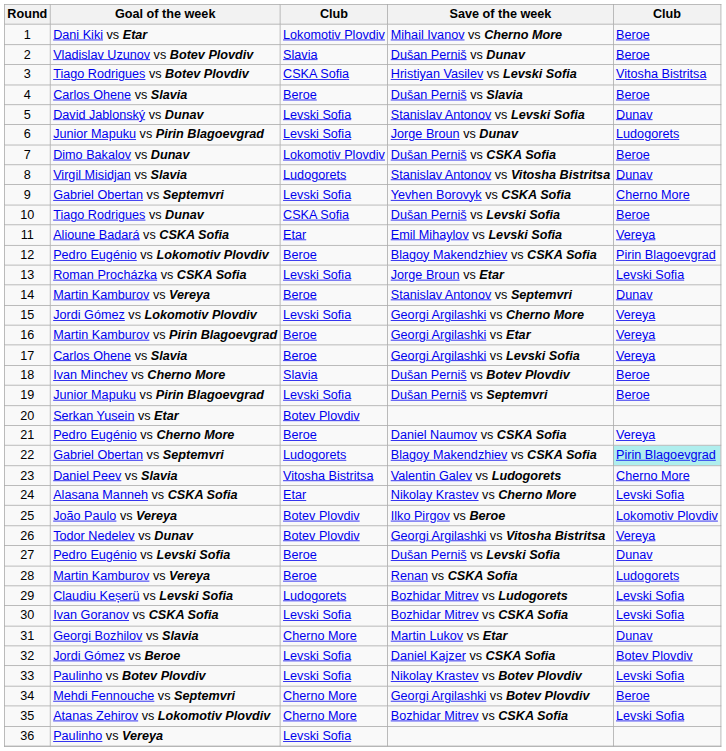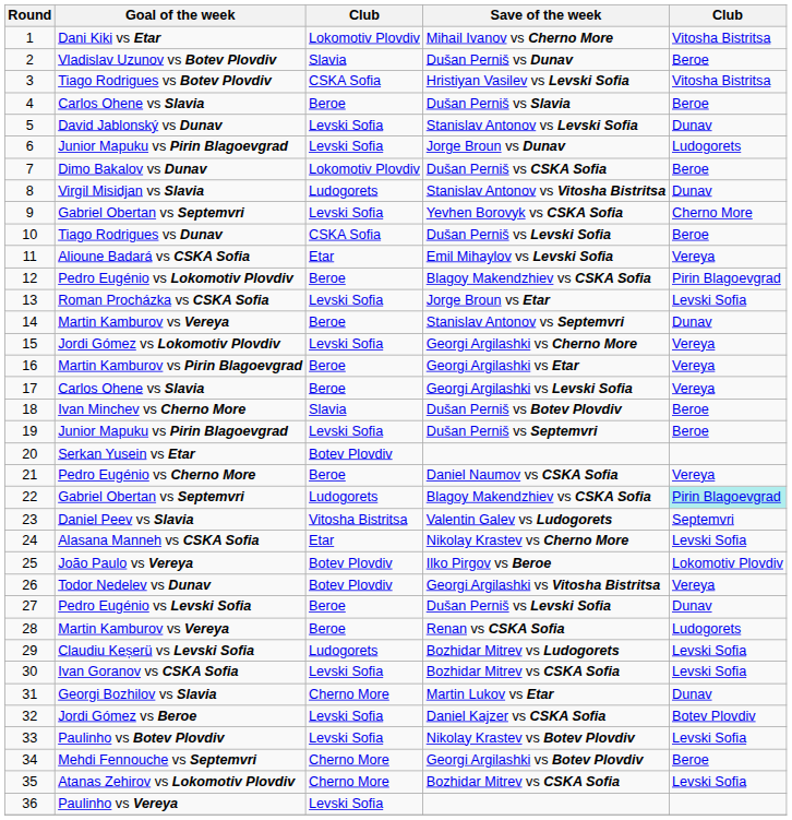 <table class="wikitable" style="text-align:center">
 <tr>
 <th>Round</th>
 <th>Goal of the week</th>
 <th>Club</th>
 <th>Save of the week</th>
 <th>Club</th>
 </tr>
 <tr>
 <td>1</td>
 <td align="left"> <a href='#'>Dani Kiki</a> vs <strong><em>Etar</em></strong> </td>
 <td align="left"><a href='#'>Lokomotiv Plovdiv</a></td>
 <td align="left"> <a href='#'>Mihail Ivanov</a> vs <strong><em>Cherno More</em></strong> </td>
-<td align="left"><a href='#'>Beroe</a></td>
+<td align="left"><a href='#'>Vitosha Bistritsa</a></td>
 </tr>
 <tr>
 <td>2</td>
 <td align="left"> <a href='#'>Vladislav Uzunov</a> vs <strong><em>Botev Plovdiv</em></strong> </td>
 <td align="left"><a href='#'>Slavia</a></td>
 <td align="left"> <a href='#'>Dušan Perniš</a> vs <strong><em>Dunav</em></strong> </td>
 <td align="left"><a href='#'>Beroe</a></td>
 </tr>
 <tr>
 <td>3</td>
 <td align="left"> <a href='#'>Tiago Rodrigues</a> vs <strong><em>Botev Plovdiv</em></strong> </td>
 <td align="left"><a href='#'>CSKA Sofia</a></td>
 <td align="left"> <a href='#'>Hristiyan Vasilev</a> vs <strong><em>Levski Sofia</em></strong> </td>
 <td align="left"><a href='#'>Vitosha Bistritsa</a></td>
 </tr>
 <tr>
 <td>4</td>
 <td align="left"> <a href='#'>Carlos Ohene</a> vs <strong><em>Slavia</em></strong> </td>
 <td align="left"><a href='#'>Beroe</a></td>
 <td align="left"> <a href='#'>Dušan Perniš</a> vs <strong><em>Slavia</em></strong> </td>
 <td align="left"><a href='#'>Beroe</a></td>
 </tr>
 <tr>
 <td>5</td>
 <td align="left"> <a href='#'>David Jablonský</a> vs <strong><em>Dunav</em></strong> </td>
 <td align="left"><a href='#'>Levski Sofia</a></td>
 <td align="left"> <a href='#'>Stanislav Antonov</a> vs <strong><em>Levski Sofia</em></strong> </td>
 <td align="left"><a href='#'>Dunav</a></td>
 </tr>
 <tr>
 <td>6</td>
 <td align="left"> <a href='#'>Junior Mapuku</a> vs <strong><em>Pirin Blagoevgrad</em></strong> </td>
 <td align="left"><a href='#'>Levski Sofia</a></td>
 <td align="left"> <a href='#'>Jorge Broun</a> vs <strong><em>Dunav</em></strong> </td>
 <td align="left"><a href='#'>Ludogorets</a></td>
 </tr>
 <tr>
 <td>7</td>
 <td align="left"> <a href='#'>Dimo Bakalov</a> vs <strong><em>Dunav</em></strong> </td>
 <td align="left"><a href='#'>Lokomotiv Plovdiv</a></td>
 <td align="left"> <a href='#'>Dušan Perniš</a> vs <strong><em>CSKA Sofia</em></strong> </td>
 <td align="left"><a href='#'>Beroe</a></td>
 </tr>
 <tr>
 <td>8</td>
 <td align="left"> <a href='#'>Virgil Misidjan</a> vs <strong><em>Slavia</em></strong> </td>
 <td align="left"><a href='#'>Ludogorets</a></td>
 <td align="left"> <a href='#'>Stanislav Antonov</a> vs <strong><em>Vitosha Bistritsa</em></strong> </td>
 <td align="left"><a href='#'>Dunav</a></td>
 </tr>
 <tr>
 <td>9</td>
 <td align="left"> <a href='#'>Gabriel Obertan</a> vs <strong><em>Septemvri</em></strong> </td>
 <td align="left"><a href='#'>Levski Sofia</a></td>
 <td align="left"> <a href='#'>Yevhen Borovyk</a> vs <strong><em>CSKA Sofia</em></strong> </td>
 <td align="left"><a href='#'>Cherno More</a></td>
 </tr>
 <tr>
 <td>10</td>
 <td align="left"> <a href='#'>Tiago Rodrigues</a> vs <strong><em>Dunav</em></strong> </td>
 <td align="left"><a href='#'>CSKA Sofia</a></td>
 <td align="left"> <a href='#'>Dušan Perniš</a> vs <strong><em>Levski Sofia</em></strong> </td>
 <td align="left"><a href='#'>Beroe</a></td>
 </tr>
 <tr>
 <td>11</td>
 <td align="left"> <a href='#'>Alioune Badará</a> vs <strong><em>CSKA Sofia</em></strong> </td>
 <td align="left"><a href='#'>Etar</a></td>
 <td align="left"> <a href='#'>Emil Mihaylov</a> vs <strong><em>Levski Sofia</em></strong> </td>
 <td align="left"><a href='#'>Vereya</a></td>
 </tr>
 <tr>
 <td>12</td>
 <td align="left"> <a href='#'>Pedro Eugénio</a> vs <strong><em>Lokomotiv Plovdiv</em></strong> </td>
 <td align="left"><a href='#'>Beroe</a></td>
 <td align="left"> <a href='#'>Blagoy Makendzhiev</a> vs <strong><em>CSKA Sofia</em></strong> </td>
 <td align="left"><a href='#'>Pirin Blagoevgrad</a></td>
 </tr>
 <tr>
 <td>13</td>
 <td align="left"> <a href='#'>Roman Procházka</a> vs <strong><em>CSKA Sofia</em></strong> </td>
 <td align="left"><a href='#'>Levski Sofia</a></td>
 <td align="left"> <a href='#'>Jorge Broun</a> vs <strong><em>Etar</em></strong> </td>
 <td align="left"><a href='#'>Levski Sofia</a></td>
 </tr>
 <tr>
 <td>14</td>
 <td align="left"> <a href='#'>Martin Kamburov</a> vs <strong><em>Vereya</em></strong> </td>
 <td align="left"><a href='#'>Beroe</a></td>
 <td align="left"> <a href='#'>Stanislav Antonov</a> vs <strong><em>Septemvri</em></strong> </td>
 <td align="left"><a href='#'>Dunav</a></td>
 </tr>
 <tr>
 <td>15</td>
 <td align="left"> <a href='#'>Jordi Gómez</a> vs <strong><em>Lokomotiv Plovdiv</em></strong> </td>
 <td align="left"><a href='#'>Levski Sofia</a></td>
 <td align="left"> <a href='#'>Georgi Argilashki</a> vs <strong><em>Cherno More</em></strong> </td>
 <td align="left"><a href='#'>Vereya</a></td>
 </tr>
 <tr>
 <td>16</td>
 <td align="left"> <a href='#'>Martin Kamburov</a> vs <strong><em>Pirin Blagoevgrad</em></strong> </td>
 <td align="left"><a href='#'>Beroe</a></td>
 <td align="left"> <a href='#'>Georgi Argilashki</a> vs <strong><em>Etar</em></strong> </td>
 <td align="left"><a href='#'>Vereya</a></td>
 </tr>
 <tr>
 <td>17</td>
 <td align="left"> <a href='#'>Carlos Ohene</a> vs <strong><em>Slavia</em></strong> </td>
 <td align="left"><a href='#'>Beroe</a></td>
 <td align="left"> <a href='#'>Georgi Argilashki</a> vs <strong><em>Levski Sofia</em></strong> </td>
 <td align="left"><a href='#'>Vereya</a></td>
 </tr>
 <tr>
 <td>18</td>
 <td align="left"> <a href='#'>Ivan Minchev</a> vs <strong><em>Cherno More</em></strong> </td>
 <td align="left"><a href='#'>Slavia</a></td>
 <td align="left"> <a href='#'>Dušan Perniš</a> vs <strong><em>Botev Plovdiv</em></strong> </td>
 <td align="left"><a href='#'>Beroe</a></td>
 </tr>
 <tr>
 <td>19</td>
 <td align="left"> <a href='#'>Junior Mapuku</a> vs <strong><em>Pirin Blagoevgrad</em></strong> </td>
 <td align="left"><a href='#'>Levski Sofia</a></td>
 <td align="left"> <a href='#'>Dušan Perniš</a> vs <strong><em>Septemvri</em></strong> </td>
 <td align="left"><a href='#'>Beroe</a></td>
 </tr>
 <tr>
 <td>20</td>
 <td align="left"> <a href='#'>Serkan Yusein</a> vs <strong><em>Etar</em></strong> </td>
 <td align="left"><a href='#'>Botev Plovdiv</a></td>
 <td align="left"></td>
 <td align="left"></td>
 </tr>
 <tr>
 <td>21</td>
 <td align="left"> <a href='#'>Pedro Eugénio</a> vs <strong><em>Cherno More</em></strong> </td>
 <td align="left"><a href='#'>Beroe</a></td>
 <td align="left"> <a href='#'>Daniel Naumov</a> vs <strong><em>CSKA Sofia</em></strong> </td>
 <td align="left"><a href='#'>Vereya</a></td>
 </tr>
 <tr>
 <td>22</td>
 <td align="left"> <a href='#'>Gabriel Obertan</a> vs <strong><em>Septemvri</em></strong> </td>
 <td align="left"><a href='#'>Ludogorets</a></td>
 <td align="left"> <a href='#'>Blagoy Makendzhiev</a> vs <strong><em>CSKA Sofia</em></strong> </td>
 <td align="left" style="background: paleturquoise;"><a href='#'>Pirin Blagoevgrad</a></td>
 </tr>
 <tr>
 <td>23</td>
 <td align="left"> <a href='#'>Daniel Peev</a> vs <strong><em>Slavia</em></strong> </td>
 <td align="left"><a href='#'>Vitosha Bistritsa</a></td>
 <td align="left"> <a href='#'>Valentin Galev</a> vs <strong><em>Ludogorets</em></strong> </td>
-<td align="left"><a href='#'>Cherno More</a></td>
+<td align="left"><a href='#'>Septemvri</a></td>
 </tr>
 <tr>
 <td>24</td>
 <td align="left"> <a href='#'>Alasana Manneh</a> vs <strong><em>CSKA Sofia</em></strong> </td>
 <td align="left"><a href='#'>Etar</a></td>
 <td align="left"> <a href='#'>Nikolay Krastev</a> vs <strong><em>Cherno More</em></strong> </td>
 <td align="left"><a href='#'>Levski Sofia</a></td>
 </tr>
 <tr>
 <td>25</td>
 <td align="left"> <a href='#'>João Paulo</a> vs <strong><em>Vereya</em></strong> </td>
 <td align="left"><a href='#'>Botev Plovdiv</a></td>
 <td align="left"> <a href='#'>Ilko Pirgov</a> vs <strong><em>Beroe</em></strong> </td>
 <td align="left"><a href='#'>Lokomotiv Plovdiv</a></td>
 </tr>
 <tr>
 <td>26</td>
 <td align="left"> <a href='#'>Todor Nedelev</a> vs <strong><em>Dunav</em></strong> </td>
 <td align="left"><a href='#'>Botev Plovdiv</a></td>
 <td align="left"> <a href='#'>Georgi Argilashki</a> vs <strong><em>Vitosha Bistritsa</em></strong> </td>
 <td align="left"><a href='#'>Vereya</a></td>
 </tr>
 <tr>
 <td>27</td>
 <td align="left"> <a href='#'>Pedro Eugénio</a> vs <strong><em>Levski Sofia</em></strong> </td>
 <td align="left"><a href='#'>Beroe</a></td>
 <td align="left"> <a href='#'>Dušan Perniš</a> vs <strong><em>Levski Sofia</em></strong> </td>
 <td align="left"><a href='#'>Dunav</a></td>
 </tr>
 <tr>
 <td>28</td>
 <td align="left"> <a href='#'>Martin Kamburov</a> vs <strong><em>Vereya</em></strong> </td>
 <td align="left"><a href='#'>Beroe</a></td>
 <td align="left"> <a href='#'>Renan</a> vs <strong><em>CSKA Sofia</em></strong> </td>
 <td align="left"><a href='#'>Ludogorets</a></td>
 </tr>
 <tr>
 <td>29</td>
 <td align="left"> <a href='#'>Claudiu Keșerü</a> vs <strong><em>Levski Sofia</em></strong> </td>
 <td align="left"><a href='#'>Ludogorets</a></td>
 <td align="left"> <a href='#'>Bozhidar Mitrev</a> vs <strong><em>Ludogorets</em></strong> </td>
 <td align="left"><a href='#'>Levski Sofia</a></td>
 </tr>
 <tr>
 <td>30</td>
 <td align="left"> <a href='#'>Ivan Goranov</a> vs <strong><em>CSKA Sofia</em></strong> </td>
 <td align="left"><a href='#'>Levski Sofia</a></td>
 <td align="left"> <a href='#'>Bozhidar Mitrev</a> vs <strong><em>CSKA Sofia</em></strong> </td>
 <td align="left"><a href='#'>Levski Sofia</a></td>
 </tr>
 <tr>
 <td>31</td>
 <td align="left"> <a href='#'>Georgi Bozhilov</a> vs <strong><em>Slavia</em></strong> </td>
 <td align="left"><a href='#'>Cherno More</a></td>
 <td align="left"> <a href='#'>Martin Lukov</a> vs <strong><em>Etar</em></strong> </td>
 <td align="left"><a href='#'>Dunav</a></td>
 </tr>
 <tr>
 <td>32</td>
 <td align="left"> <a href='#'>Jordi Gómez</a> vs <strong><em>Beroe</em></strong> </td>
 <td align="left"><a href='#'>Levski Sofia</a></td>
 <td align="left"> <a href='#'>Daniel Kajzer</a> vs <strong><em>CSKA Sofia</em></strong> </td>
 <td align="left"><a href='#'>Botev Plovdiv</a></td>
 </tr>
 <tr>
 <td>33</td>
 <td align="left"> <a href='#'>Paulinho</a> vs <strong><em>Botev Plovdiv</em></strong> </td>
 <td align="left"><a href='#'>Levski Sofia</a></td>
 <td align="left"> <a href='#'>Nikolay Krastev</a> vs <strong><em>Botev Plovdiv</em></strong> </td>
 <td align="left"><a href='#'>Levski Sofia</a></td>
 </tr>
 <tr>
 <td>34</td>
 <td align="left"> <a href='#'>Mehdi Fennouche</a> vs <strong><em>Septemvri</em></strong> </td>
 <td align="left"><a href='#'>Cherno More</a></td>
 <td align="left"> <a href='#'>Georgi Argilashki</a> vs <strong><em>Botev Plovdiv</em></strong> </td>
 <td align="left"><a href='#'>Beroe</a></td>
 </tr>
 <tr>
 <td>35</td>
 <td align="left"> <a href='#'>Atanas Zehirov</a> vs <strong><em>Lokomotiv Plovdiv</em></strong> </td>
 <td align="left"><a href='#'>Cherno More</a></td>
 <td align="left"> <a href='#'>Bozhidar Mitrev</a> vs <strong><em>CSKA Sofia</em></strong> </td>
 <td align="left"><a href='#'>Levski Sofia</a></td>
 </tr>
 <tr>
 <td>36</td>
 <td align="left"> <a href='#'>Paulinho</a> vs <strong><em>Vereya</em></strong> </td>
 <td align="left"><a href='#'>Levski Sofia</a></td>
 <td align="left"></td>
 <td align="left"></td>
 </tr>
 <tr>
 </tr>
 </table>
